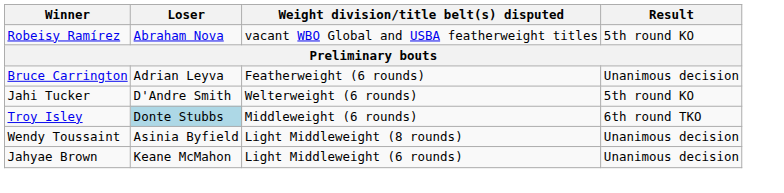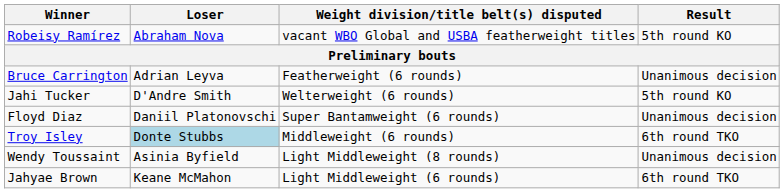 <table class=wikitable>
 <tr>
 <th>Winner</th>
 <th>Loser</th>
 <th>Weight division/title belt(s) disputed</th>
 <th>Result</th>
 </tr>
 <tr>
 <td> <a href='#'>Robeisy Ramírez</a></td>
 <td> <a href='#'>Abraham Nova</a></td>
 <td>vacant <a href='#'>WBO</a> Global and <a href='#'>USBA</a> featherweight titles</td>
 <td>5th round KO</td>
 </tr>
 <tr>
 <th colspan=4>Preliminary bouts</th>
 </tr>
 <tr>
 <td> <a href='#'>Bruce Carrington</a></td>
 <td> Adrian Leyva</td>
 <td>Featherweight (6 rounds)</td>
 <td>Unanimous decision</td>
 </tr>
 <tr>
 <td> Jahi Tucker</td>
 <td> D'Andre Smith</td>
 <td>Welterweight (6 rounds)</td>
 <td>5th round KO</td>
 </tr>
 <tr>
+<td> Floyd Diaz</td>
+<td> Daniil Platonovschi</td>
+<td>Super Bantamweight (6 rounds)</td>
+<td>Unanimous decision</td>
+</tr>
+<tr>
 <td> <a href='#'>Troy Isley</a></td>
 <td style="background: lightblue;"> Donte Stubbs</td>
 <td>Middleweight (6 rounds)</td>
 <td>6th round TKO</td>
 </tr>
 <tr>
 <td> Wendy Toussaint</td>
 <td> Asinia Byfield</td>
 <td>Light Middleweight (8 rounds)</td>
 <td>Unanimous decision</td>
 </tr>
 <tr>
 <td> Jahyae Brown</td>
 <td> Keane McMahon</td>
 <td>Light Middleweight (6 rounds)</td>
-<td>Unanimous decision</td>
+<td>6th round TKO</td>
 </tr>
 </table>
